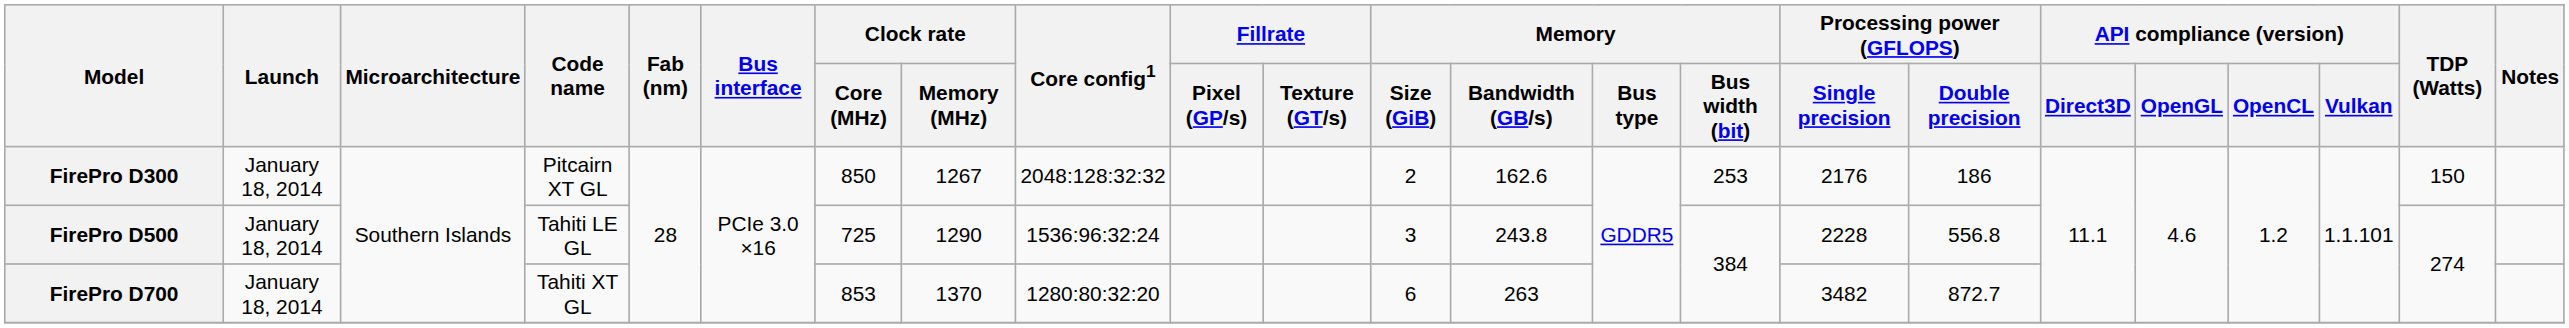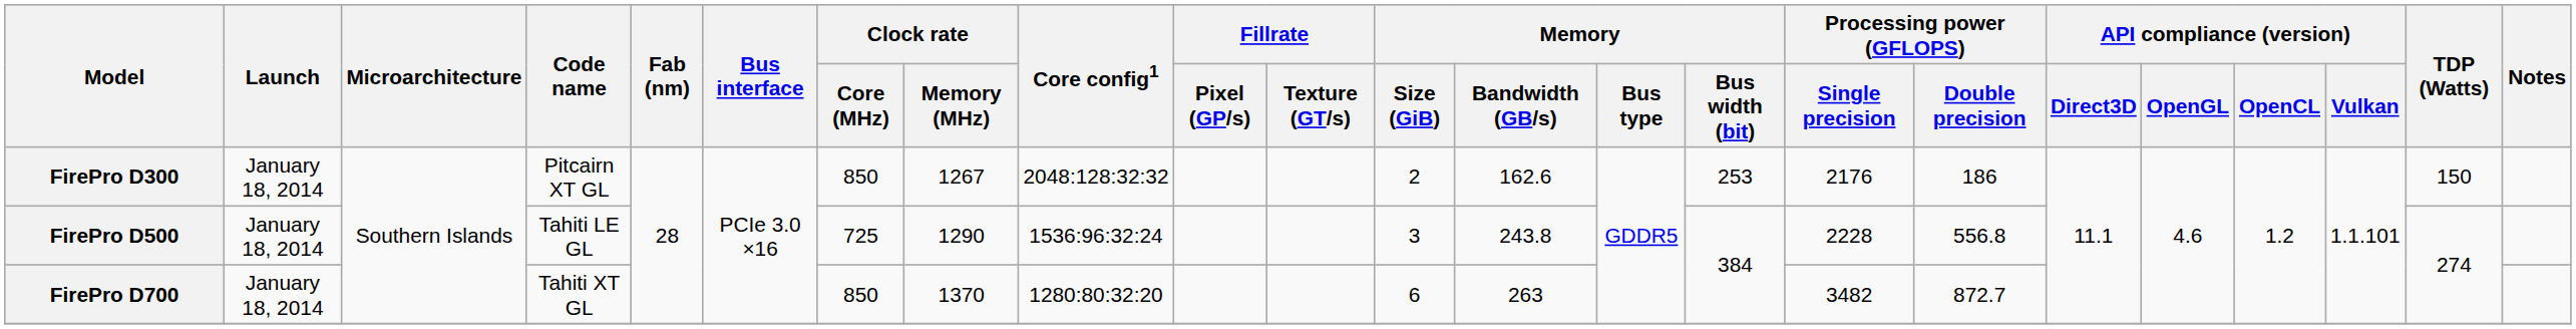 <table class="mw-datatable wikitable sortable sort-under" style="font-size: 80%; text-align:center;">
 <tr>
 <th rowspan="2" style="width:10em">Model</th>
 <th rowspan="2">Launch</th>
 <th rowspan="2">Microarchitecture</th>
 <th rowspan="2">Code name</th>
 <th rowspan="2">Fab (nm)</th>
 <th rowspan="2"><a href='#'>Bus interface</a></th>
 <th colspan="2">Clock rate</th>
 <th rowspan="2">Core config<sup>1</sup></th>
 <th colspan="2"><a href='#'>Fillrate</a></th>
 <th colspan="4">Memory</th>
 <th colspan="2">Processing power<br>(<a href='#'>GFLOPS</a>)</th>
 <th colspan="4"><a href='#'>API</a> compliance (version)</th>
 <th rowspan="2">TDP (Watts)</th>
 <th rowspan="2">Notes</th>
 </tr>
 <tr>
 <th>Core (MHz)</th>
 <th>Memory (MHz)</th>
 <th>Pixel (<a href='#'>GP</a>/s)</th>
 <th>Texture (<a href='#'>GT</a>/s)</th>
 <th>Size (<a href='#'>GiB</a>)</th>
 <th>Bandwidth (<a href='#'>GB</a>/s)</th>
 <th>Bus type</th>
 <th>Bus width (<a href='#'>bit</a>)</th>
 <th><a href='#'>Single precision</a></th>
 <th><a href='#'>Double precision</a></th>
 <th><a href='#'>Direct3D</a></th>
 <th><a href='#'>OpenGL</a></th>
 <th><a href='#'>OpenCL</a></th>
 <th><a href='#'>Vulkan</a></th>
 </tr>
 <tr>
 <th>FirePro D300</th>
 <td>January 18, 2014</td>
 <td rowspan=3>Southern Islands</td>
 <td>Pitcairn XT GL</td>
 <td rowspan=3>28</td>
 <td rowspan=3>PCIe 3.0 ×16</td>
 <td>850</td>
 <td>1267</td>
 <td>2048:128:32:32</td>
 <td></td>
 <td></td>
 <td>2</td>
 <td>162.6</td>
 <td rowspan=3><a href='#'>GDDR5</a></td>
 <td>253</td>
 <td>2176</td>
 <td>186</td>
 <td rowspan=3>11.1</td>
 <td rowspan=3>4.6</td>
 <td rowspan=3>1.2</td>
 <td rowspan=3>1.1.101</td>
 <td>150</td>
 <td></td>
 </tr>
 <tr>
 <th>FirePro D500</th>
 <td>January 18, 2014</td>
 <td>Tahiti LE GL</td>
 <td>725</td>
 <td>1290</td>
 <td>1536:96:32:24</td>
 <td></td>
 <td></td>
 <td>3</td>
 <td>243.8</td>
 <td rowspan=2>384</td>
 <td>2228</td>
 <td>556.8</td>
 <td rowspan=2>274</td>
 <td></td>
 </tr>
 <tr>
 <th>FirePro D700</th>
 <td>January 18, 2014</td>
 <td>Tahiti XT GL</td>
-<td>853</td>
+<td>850</td>
 <td>1370</td>
 <td>1280:80:32:20</td>
 <td></td>
 <td></td>
 <td>6</td>
 <td>263</td>
 <td>3482</td>
 <td>872.7</td>
 <td></td>
 </tr>
 <tr>
 </tr>
 </table>
